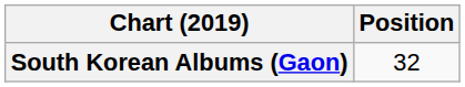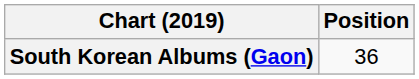 <table class="wikitable plainrowheaders" style="text-align:center">
 <tr>
 <th scope="col">Chart (2019)</th>
 <th scope="col">Position</th>
 </tr>
 <tr>
 <th scope="row">South Korean Albums (<a href='#'>Gaon</a>)</th>
-<td>32</td>
+<td>36</td>
 </tr>
 </table>
